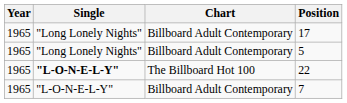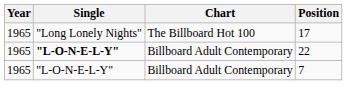 <table class="wikitable">
 <tr>
 <th align="left">Year</th>
 <th align="left">Single</th>
 <th align="left">Chart</th>
 <th align="left">Position</th>
 </tr>
 <tr>
 <td align="left">1965</td>
 <td align="left">"Long Lonely Nights"</td>
-<td align="left">Billboard Adult Contemporary</td>
+<td align="left">The Billboard Hot 100</td>
 <td align="left">17</td>
 </tr>
 <tr>
 <td align="left">1965</td>
-<td align="left">"Long Lonely Nights"</td>
+<td align="left"><strong>"L-O-N-E-L-Y"</strong></td>
 <td align="left">Billboard Adult Contemporary</td>
-<td align="left">5</td>
-</tr>
-<tr>
-<td align="left">1965</td>
-<td align="left"><strong>"L-O-N-E-L-Y"</strong></td>
-<td align="left">The Billboard Hot 100</td>
 <td align="left">22</td>
 </tr>
 <tr>
 <td align="left">1965</td>
 <td align="left">"L-O-N-E-L-Y"</td>
 <td align="left">Billboard Adult Contemporary</td>
 <td align="left">7</td>
 </tr>
 </table>
